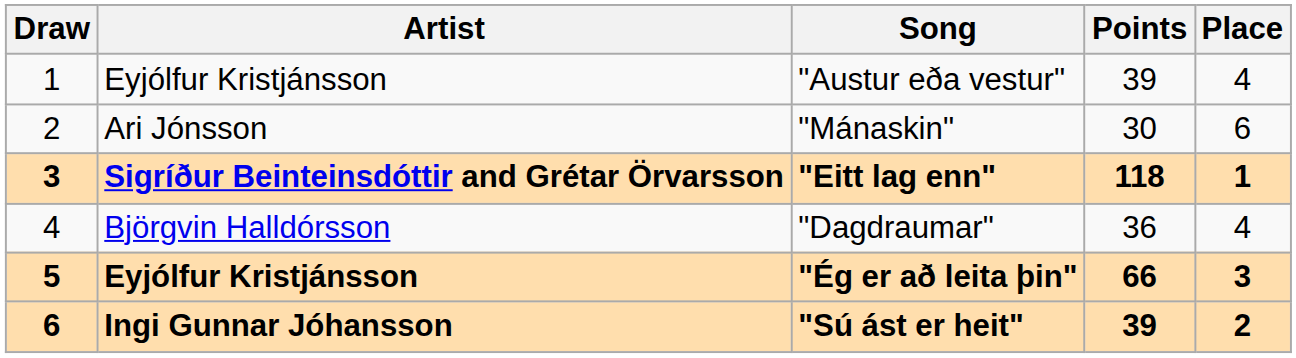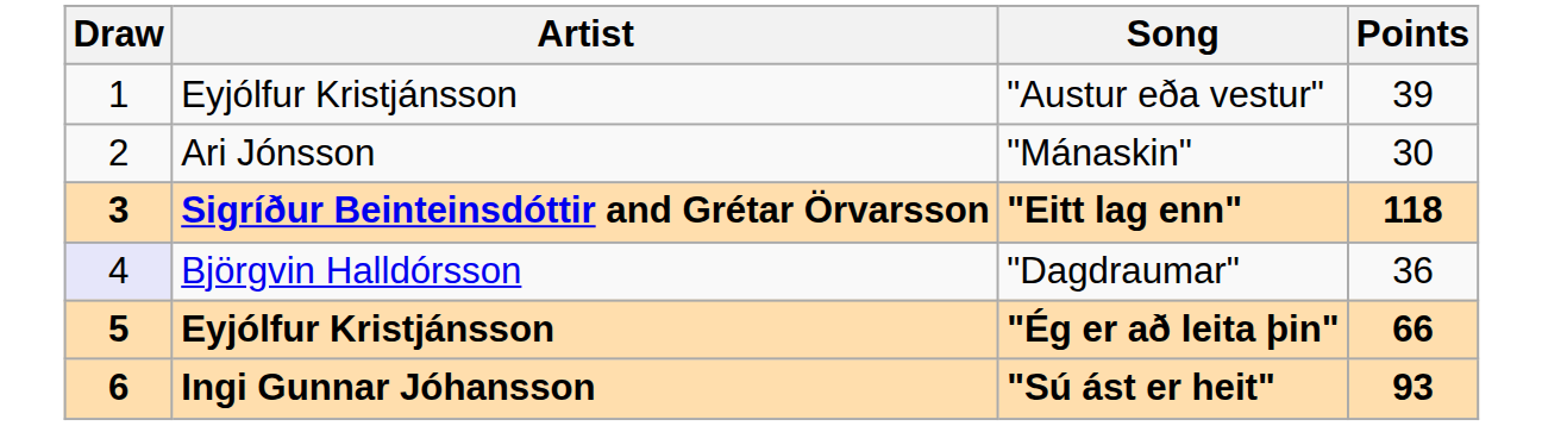 <table class="sortable wikitable" style="margin: 1em auto 1em auto; text-align:center">
 <tr>
 <th>Draw</th>
 <th>Artist</th>
 <th>Song</th>
 <th>Points</th>
-<th>Place</th>
 </tr>
 <tr>
 <td>1</td>
 <td align="left">Eyjólfur Kristjánsson</td>
 <td align="left">"Austur eða vestur"</td>
 <td>39</td>
-<td>4</td>
 </tr>
 <tr>
 <td>2</td>
 <td align="left">Ari Jónsson</td>
 <td align="left">"Mánaskin"</td>
 <td>30</td>
-<td>6</td>
 </tr>
 <tr style="font-weight:bold; background:navajowhite;">
 <td>3</td>
 <td align="left"><a href='#'>Sigríður Beinteinsdóttir</a> and Grétar Örvarsson</td>
 <td align="left">"Eitt lag enn"</td>
 <td>118</td>
-<td>1</td>
 </tr>
 <tr>
-<td>4</td>
+<td style="background: lavender;">4</td>
 <td align="left"><a href='#'>Björgvin Halldórsson</a></td>
 <td align="left">"Dagdraumar"</td>
 <td>36</td>
-<td>4</td>
 </tr>
 <tr style="font-weight:bold; background:navajowhite;">
 <td>5</td>
 <td align="left">Eyjólfur Kristjánsson</td>
 <td align="left">"Ég er að leita þin"</td>
 <td>66</td>
-<td>3</td>
 </tr>
 <tr style="font-weight:bold; background:navajowhite;">
 <td>6</td>
 <td align="left">Ingi Gunnar Jóhansson</td>
 <td align="left">"Sú ást er heit"</td>
-<td>39</td>
-<td>2</td>
+<td>93</td>
 </tr>
 </table>
